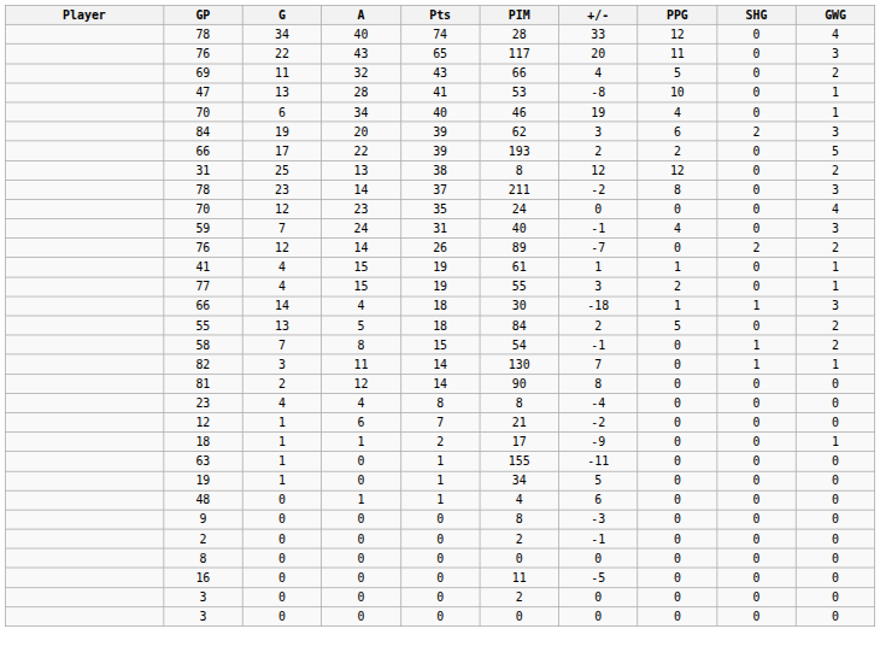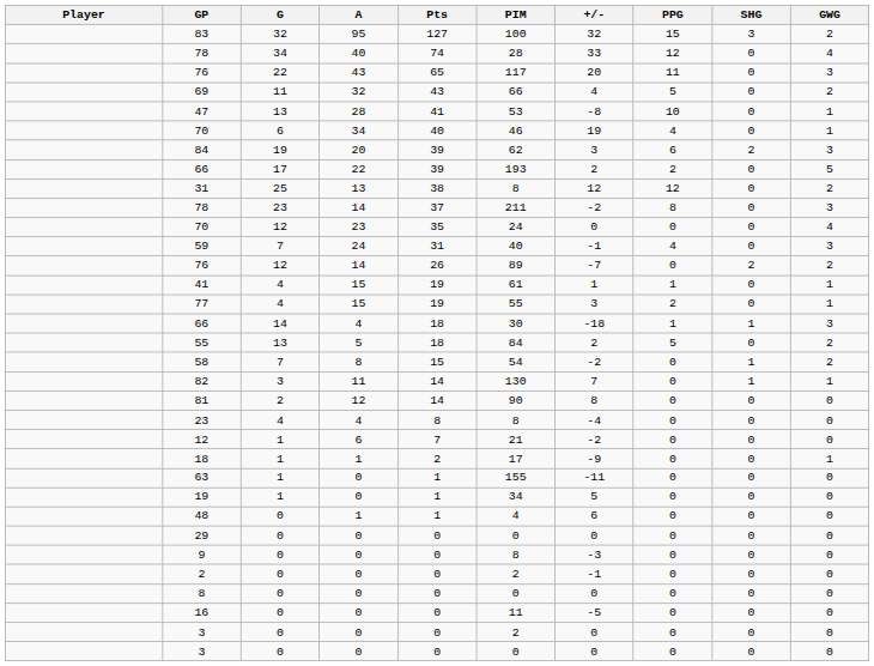 <table class="wikitable sortable" width="60%">
 <tr ALIGN="center">
 <th bgcolor="#DDDDFF" width="10%">Player</th>
 <th bgcolor="#DDDDFF" width="5%" title="Games played">GP</th>
 <th bgcolor="#DDDDFF" width="5%" title="Goals">G</th>
 <th bgcolor="#DDDDFF" width="5%" title="Assists">A</th>
 <th bgcolor="#DDDDFF" width="5%" title="Points">Pts</th>
 <th bgcolor="#DDDDFF" width="5%" title="Penalties in Minutes">PIM</th>
 <th bgcolor="#DDDDFF" width="5%" title="Plus/Minus">+/-</th>
 <th bgcolor="#DDDDFF" width="5%" title="Power Play Goals">PPG</th>
 <th bgcolor="#DDDDFF" width="5%" title="Short-handed Goals">SHG</th>
 <th bgcolor="#DDDDFF" width="5%" title="Game-winning Goals">GWG</th>
+</tr>
+<tr align="center">
+<td align="right"></td>
+<td>83</td>
+<td>32</td>
+<td>95</td>
+<td>127</td>
+<td>100</td>
+<td>32</td>
+<td>15</td>
+<td>3</td>
+<td>2</td>
 </tr>
 <tr align="center">
 <td align="right"></td>
 <td>78</td>
 <td>34</td>
 <td>40</td>
 <td>74</td>
 <td>28</td>
 <td>33</td>
 <td>12</td>
 <td>0</td>
 <td>4</td>
 </tr>
 <tr align="center">
 <td align="right"></td>
 <td>76</td>
 <td>22</td>
 <td>43</td>
 <td>65</td>
 <td>117</td>
 <td>20</td>
 <td>11</td>
 <td>0</td>
 <td>3</td>
 </tr>
 <tr align="center">
 <td align="right"></td>
 <td>69</td>
 <td>11</td>
 <td>32</td>
 <td>43</td>
 <td>66</td>
 <td>4</td>
 <td>5</td>
 <td>0</td>
 <td>2</td>
 </tr>
 <tr align="center">
 <td align="right"></td>
 <td>47</td>
 <td>13</td>
 <td>28</td>
 <td>41</td>
 <td>53</td>
 <td>-8</td>
 <td>10</td>
 <td>0</td>
 <td>1</td>
 </tr>
 <tr align="center">
 <td align="right"></td>
 <td>70</td>
 <td>6</td>
 <td>34</td>
 <td>40</td>
 <td>46</td>
 <td>19</td>
 <td>4</td>
 <td>0</td>
 <td>1</td>
 </tr>
 <tr align="center">
 <td align="right"></td>
 <td>84</td>
 <td>19</td>
 <td>20</td>
 <td>39</td>
 <td>62</td>
 <td>3</td>
 <td>6</td>
 <td>2</td>
 <td>3</td>
 </tr>
 <tr align="center">
 <td align="right"></td>
 <td>66</td>
 <td>17</td>
 <td>22</td>
 <td>39</td>
 <td>193</td>
 <td>2</td>
 <td>2</td>
 <td>0</td>
 <td>5</td>
 </tr>
 <tr align="center">
 <td align="right"></td>
 <td>31</td>
 <td>25</td>
 <td>13</td>
 <td>38</td>
 <td>8</td>
 <td>12</td>
 <td>12</td>
 <td>0</td>
 <td>2</td>
 </tr>
 <tr align="center">
 <td align="right"></td>
 <td>78</td>
 <td>23</td>
 <td>14</td>
 <td>37</td>
 <td>211</td>
 <td>-2</td>
 <td>8</td>
 <td>0</td>
 <td>3</td>
 </tr>
 <tr align="center">
 <td align="right"></td>
 <td>70</td>
 <td>12</td>
 <td>23</td>
 <td>35</td>
 <td>24</td>
 <td>0</td>
 <td>0</td>
 <td>0</td>
 <td>4</td>
 </tr>
 <tr align="center">
 <td align="right"></td>
 <td>59</td>
 <td>7</td>
 <td>24</td>
 <td>31</td>
 <td>40</td>
 <td>-1</td>
 <td>4</td>
 <td>0</td>
 <td>3</td>
 </tr>
 <tr align="center">
 <td align="right"></td>
 <td>76</td>
 <td>12</td>
 <td>14</td>
 <td>26</td>
 <td>89</td>
 <td>-7</td>
 <td>0</td>
 <td>2</td>
 <td>2</td>
 </tr>
 <tr align="center">
 <td align="right"></td>
 <td>41</td>
 <td>4</td>
 <td>15</td>
 <td>19</td>
 <td>61</td>
 <td>1</td>
 <td>1</td>
 <td>0</td>
 <td>1</td>
 </tr>
 <tr align="center">
 <td align="right"></td>
 <td>77</td>
 <td>4</td>
 <td>15</td>
 <td>19</td>
 <td>55</td>
 <td>3</td>
 <td>2</td>
 <td>0</td>
 <td>1</td>
 </tr>
 <tr align="center">
 <td align="right"></td>
 <td>66</td>
 <td>14</td>
 <td>4</td>
 <td>18</td>
 <td>30</td>
 <td>-18</td>
 <td>1</td>
 <td>1</td>
 <td>3</td>
 </tr>
 <tr align="center">
 <td align="right"></td>
 <td>55</td>
 <td>13</td>
 <td>5</td>
 <td>18</td>
 <td>84</td>
 <td>2</td>
 <td>5</td>
 <td>0</td>
 <td>2</td>
 </tr>
 <tr align="center">
 <td align="right"></td>
 <td>58</td>
 <td>7</td>
 <td>8</td>
 <td>15</td>
 <td>54</td>
-<td>-1</td>
+<td>-2</td>
 <td>0</td>
 <td>1</td>
 <td>2</td>
 </tr>
 <tr align="center">
 <td align="right"></td>
 <td>82</td>
 <td>3</td>
 <td>11</td>
 <td>14</td>
 <td>130</td>
 <td>7</td>
 <td>0</td>
 <td>1</td>
 <td>1</td>
 </tr>
 <tr align="center">
 <td align="right"></td>
 <td>81</td>
 <td>2</td>
 <td>12</td>
 <td>14</td>
 <td>90</td>
 <td>8</td>
 <td>0</td>
 <td>0</td>
 <td>0</td>
 </tr>
 <tr align="center">
 <td align="right"></td>
 <td>23</td>
 <td>4</td>
 <td>4</td>
 <td>8</td>
 <td>8</td>
 <td>-4</td>
 <td>0</td>
 <td>0</td>
 <td>0</td>
 </tr>
 <tr align="center">
 <td align="right"></td>
 <td>12</td>
 <td>1</td>
 <td>6</td>
 <td>7</td>
 <td>21</td>
 <td>-2</td>
 <td>0</td>
 <td>0</td>
 <td>0</td>
 </tr>
 <tr align="center">
 <td align="right"></td>
 <td>18</td>
 <td>1</td>
 <td>1</td>
 <td>2</td>
 <td>17</td>
 <td>-9</td>
 <td>0</td>
 <td>0</td>
 <td>1</td>
 </tr>
 <tr align="center">
 <td align="right"></td>
 <td>63</td>
 <td>1</td>
 <td>0</td>
 <td>1</td>
 <td>155</td>
 <td>-11</td>
 <td>0</td>
 <td>0</td>
 <td>0</td>
 </tr>
 <tr align="center">
 <td align="right"></td>
 <td>19</td>
 <td>1</td>
 <td>0</td>
 <td>1</td>
 <td>34</td>
 <td>5</td>
 <td>0</td>
 <td>0</td>
 <td>0</td>
 </tr>
 <tr align="center">
 <td align="right"></td>
 <td>48</td>
 <td>0</td>
 <td>1</td>
 <td>1</td>
 <td>4</td>
 <td>6</td>
 <td>0</td>
 <td>0</td>
 <td>0</td>
 </tr>
 <tr align="center">
 <td align="right"></td>
+<td>29</td>
+<td>0</td>
+<td>0</td>
+<td>0</td>
+<td>0</td>
+<td>0</td>
+<td>0</td>
+<td>0</td>
+<td>0</td>
+</tr>
+<tr align="center">
+<td align="right"></td>
 <td>9</td>
 <td>0</td>
 <td>0</td>
 <td>0</td>
 <td>8</td>
 <td>-3</td>
 <td>0</td>
 <td>0</td>
 <td>0</td>
 </tr>
 <tr align="center">
 <td align="right"></td>
 <td>2</td>
 <td>0</td>
 <td>0</td>
 <td>0</td>
 <td>2</td>
 <td>-1</td>
 <td>0</td>
 <td>0</td>
 <td>0</td>
 </tr>
 <tr align="center">
 <td align="right"></td>
 <td>8</td>
 <td>0</td>
 <td>0</td>
 <td>0</td>
 <td>0</td>
 <td>0</td>
 <td>0</td>
 <td>0</td>
 <td>0</td>
 </tr>
 <tr align="center">
 <td align="right"></td>
 <td>16</td>
 <td>0</td>
 <td>0</td>
 <td>0</td>
 <td>11</td>
 <td>-5</td>
 <td>0</td>
 <td>0</td>
 <td>0</td>
 </tr>
 <tr align="center">
 <td align="right"></td>
 <td>3</td>
 <td>0</td>
 <td>0</td>
 <td>0</td>
 <td>2</td>
 <td>0</td>
 <td>0</td>
 <td>0</td>
 <td>0</td>
 </tr>
 <tr align="center">
 <td align="right"></td>
 <td>3</td>
 <td>0</td>
 <td>0</td>
 <td>0</td>
 <td>0</td>
 <td>0</td>
 <td>0</td>
 <td>0</td>
 <td>0</td>
 </tr>
 </table>
